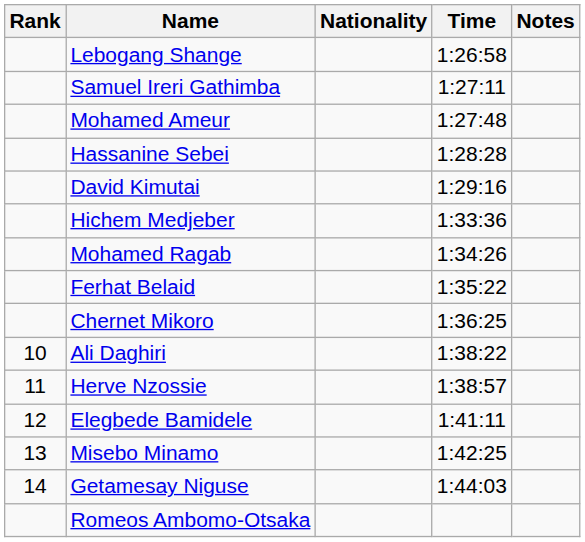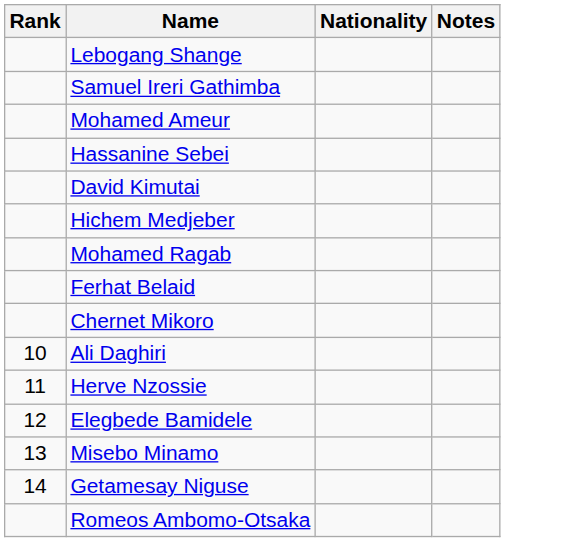 <table class="wikitable sortable" style="text-align:center">
 <tr>
 <th>Rank</th>
 <th>Name</th>
 <th>Nationality</th>
-<th>Time</th>
 <th>Notes</th>
 </tr>
 <tr>
 <td></td>
 <td align=left><a href='#'>Lebogang Shange</a></td>
 <td align=left></td>
-<td>1:26:58</td>
 <td></td>
 </tr>
 <tr>
 <td></td>
 <td align=left><a href='#'>Samuel Ireri Gathimba</a></td>
 <td align=left></td>
-<td>1:27:11</td>
 <td></td>
 </tr>
 <tr>
 <td></td>
 <td align=left><a href='#'>Mohamed Ameur</a></td>
 <td align=left></td>
-<td>1:27:48</td>
 <td></td>
 </tr>
 <tr>
 <td></td>
 <td align=left><a href='#'>Hassanine Sebei</a></td>
 <td align=left></td>
-<td>1:28:28</td>
 <td></td>
 </tr>
 <tr>
 <td></td>
 <td align=left><a href='#'>David Kimutai</a></td>
 <td align=left></td>
-<td>1:29:16</td>
 <td></td>
 </tr>
 <tr>
 <td></td>
 <td align=left><a href='#'>Hichem Medjeber</a></td>
 <td align=left></td>
-<td>1:33:36</td>
 <td></td>
 </tr>
 <tr>
 <td></td>
 <td align=left><a href='#'>Mohamed Ragab</a></td>
 <td align=left></td>
-<td>1:34:26</td>
 <td></td>
 </tr>
 <tr>
 <td></td>
 <td align=left><a href='#'>Ferhat Belaid</a></td>
 <td align=left></td>
-<td>1:35:22</td>
 <td></td>
 </tr>
 <tr>
 <td></td>
 <td align=left><a href='#'>Chernet Mikoro</a></td>
 <td align=left></td>
-<td>1:36:25</td>
 <td></td>
 </tr>
 <tr>
 <td>10</td>
 <td align=left><a href='#'>Ali Daghiri</a></td>
 <td align=left></td>
-<td>1:38:22</td>
 <td></td>
 </tr>
 <tr>
 <td>11</td>
 <td align=left><a href='#'>Herve Nzossie</a></td>
 <td align=left></td>
-<td>1:38:57</td>
 <td></td>
 </tr>
 <tr>
 <td>12</td>
 <td align=left><a href='#'>Elegbede Bamidele</a></td>
 <td align=left></td>
-<td>1:41:11</td>
 <td></td>
 </tr>
 <tr>
 <td>13</td>
 <td align=left><a href='#'>Misebo Minamo</a></td>
 <td align=left></td>
-<td>1:42:25</td>
 <td></td>
 </tr>
 <tr>
 <td>14</td>
 <td align=left><a href='#'>Getamesay Niguse</a></td>
 <td align=left></td>
-<td>1:44:03</td>
 <td></td>
 </tr>
 <tr>
 <td></td>
 <td align=left><a href='#'>Romeos Ambomo-Otsaka</a></td>
 <td align=left></td>
 <td></td>
-<td></td>
 </tr>
 </table>
